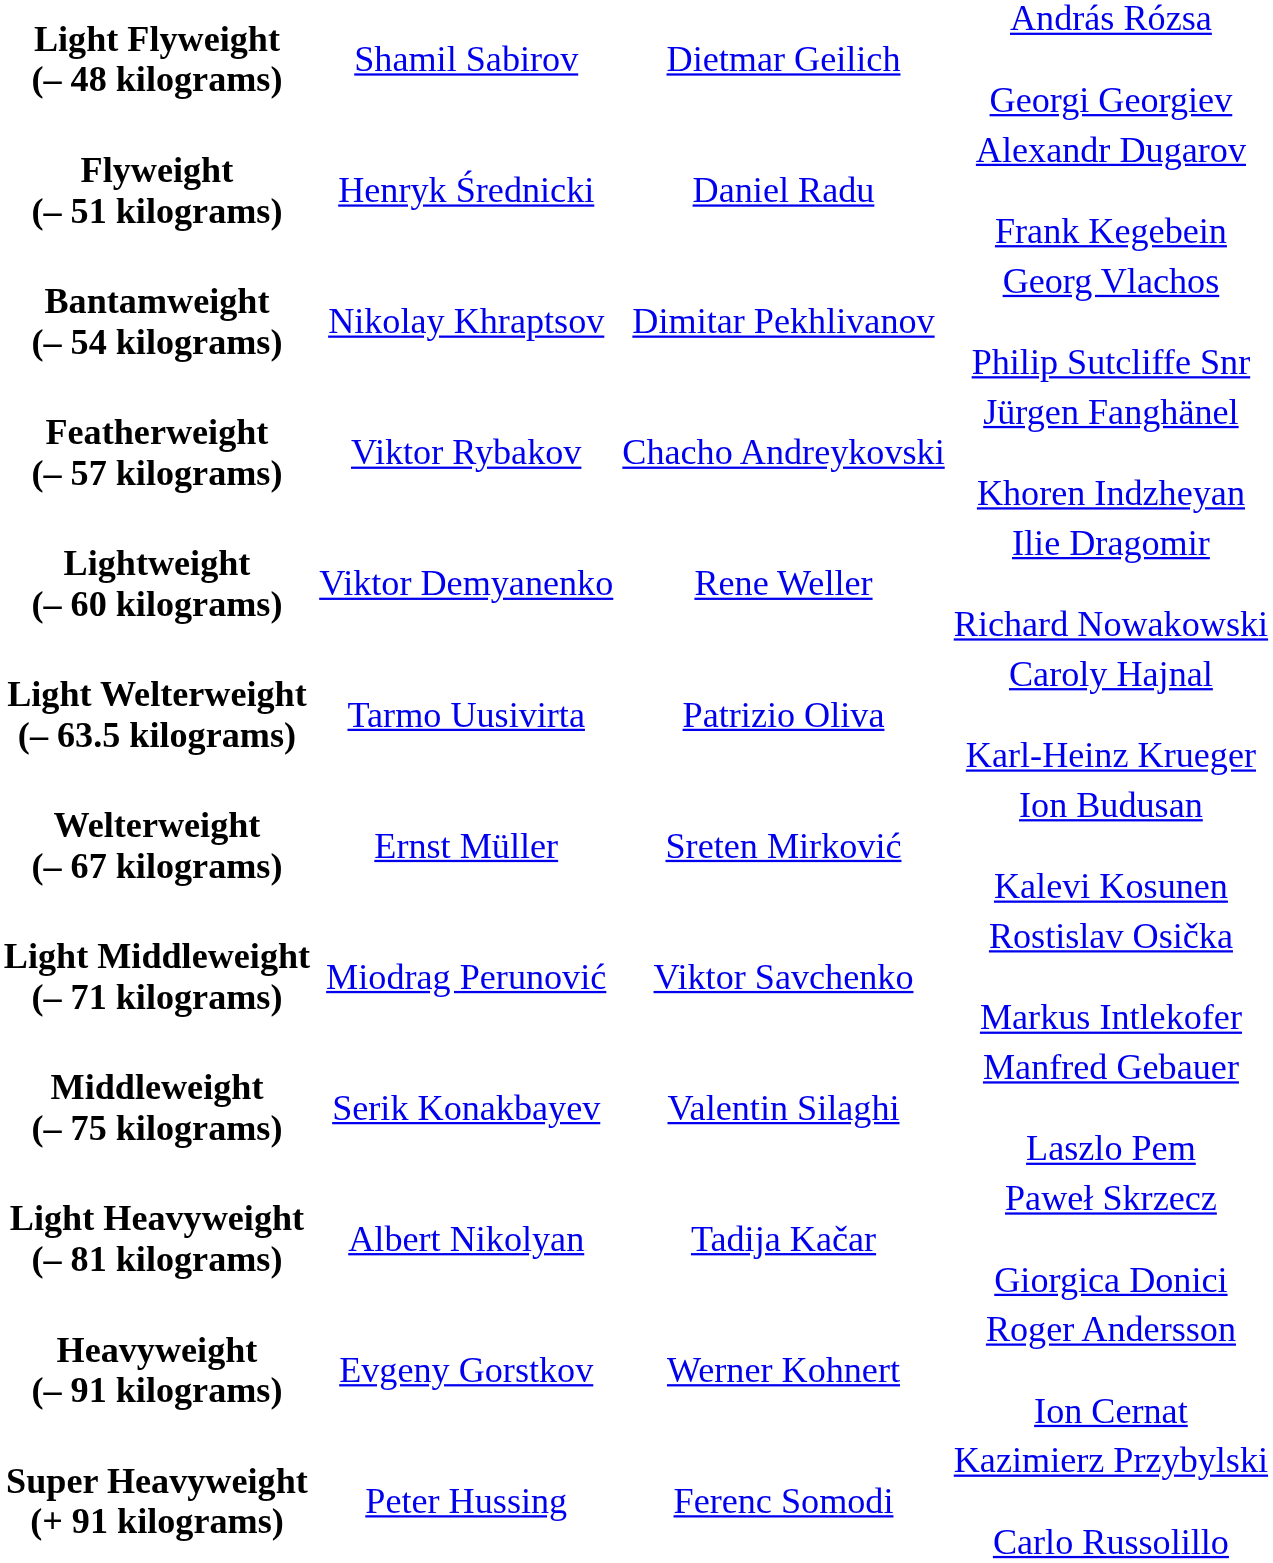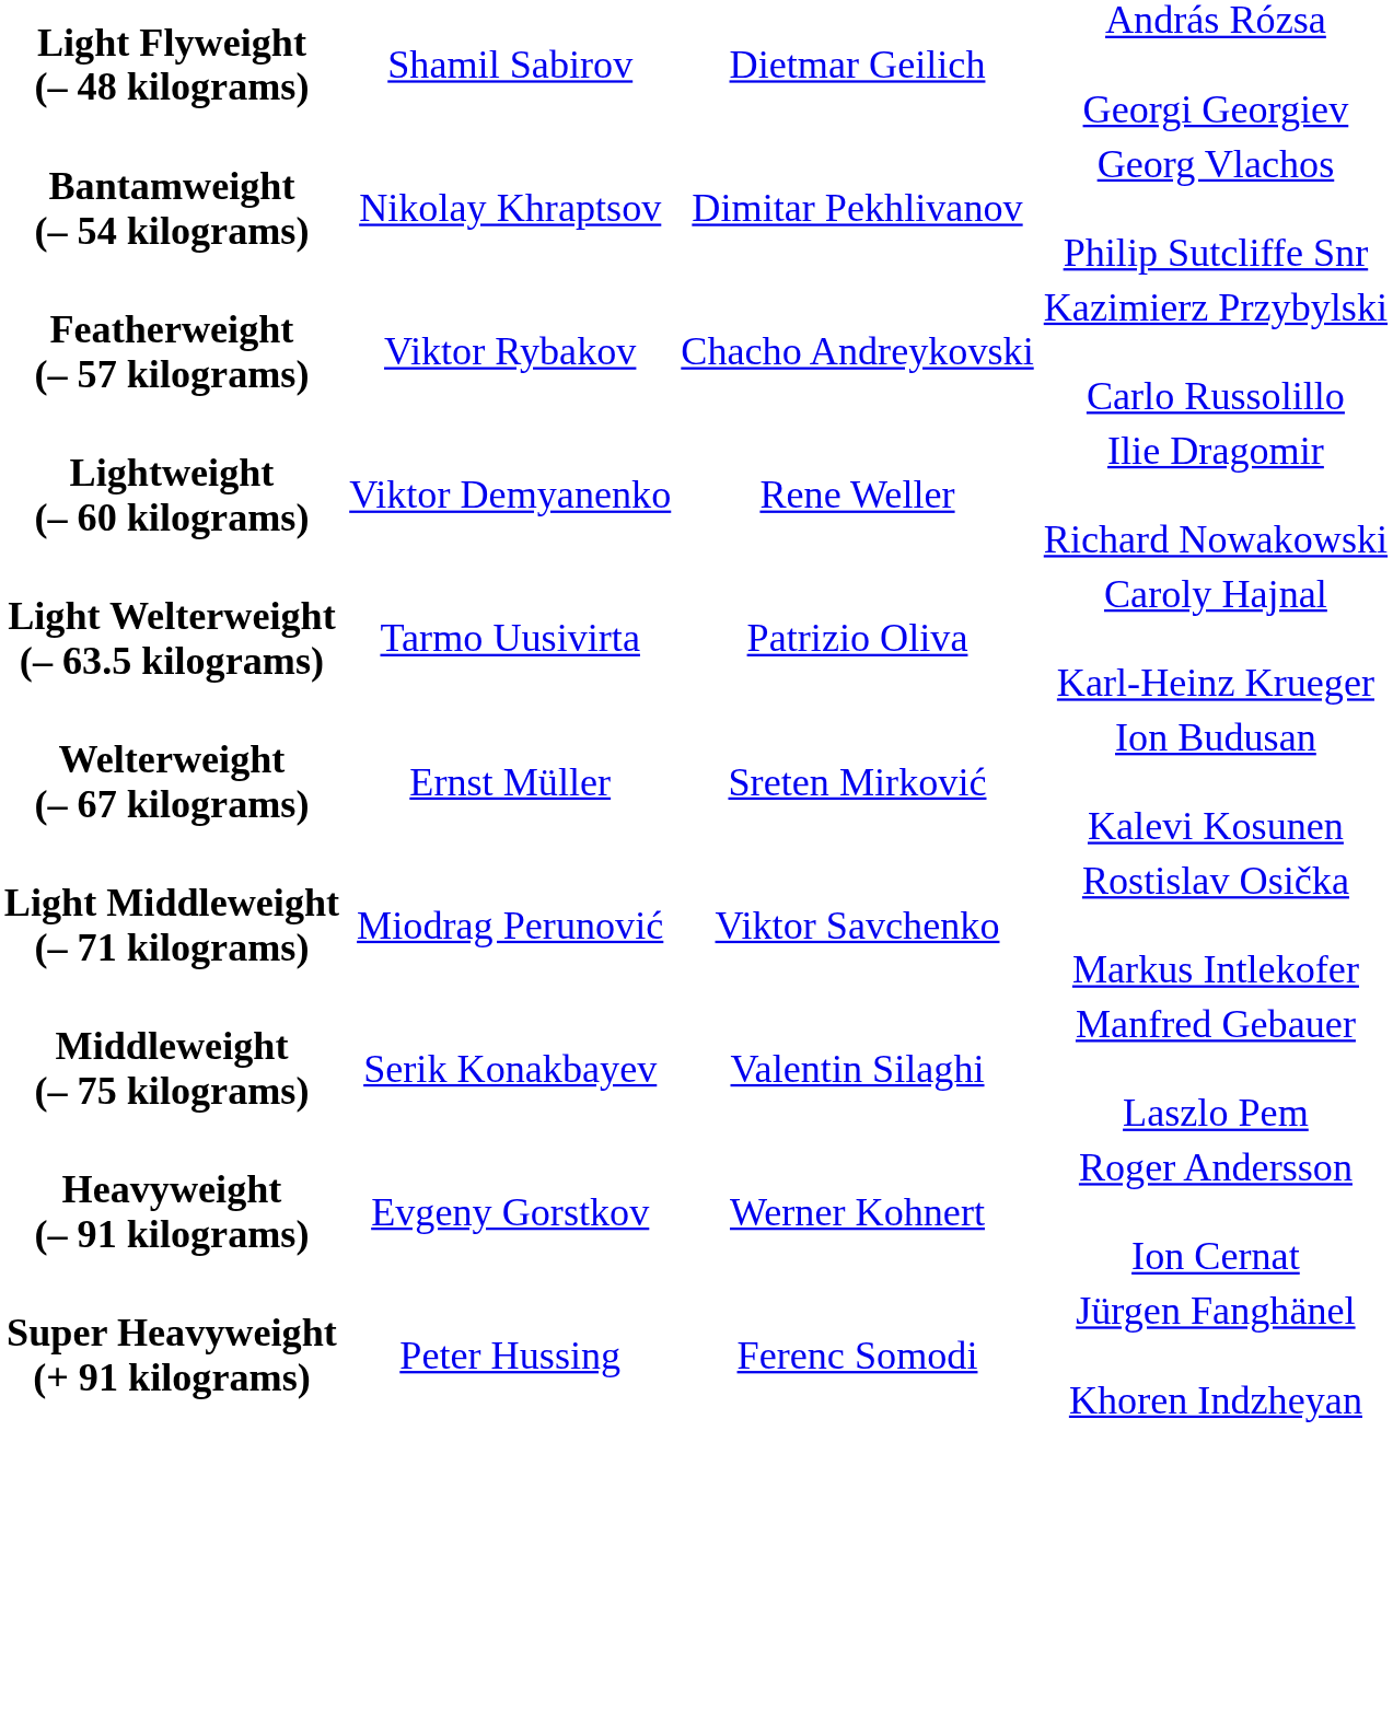 <table>
 <tr align="center">
 <td><strong>Light Flyweight<br>(– 48 kilograms)</strong></td>
 <td> <a href='#'>Shamil Sabirov</a><br></td>
 <td> <a href='#'>Dietmar Geilich</a><br></td>
 <td> <a href='#'>András Rózsa</a><br><br> <a href='#'>Georgi Georgiev</a><br></td>
-</tr>
-<tr align="center">
-<td><strong>Flyweight<br>(– 51 kilograms)</strong></td>
-<td> <a href='#'>Henryk Średnicki</a><br></td>
-<td> <a href='#'>Daniel Radu</a><br></td>
-<td> <a href='#'>Alexandr Dugarov</a><br><br> <a href='#'>Frank Kegebein</a><br></td>
 </tr>
 <tr align="center">
 <td><strong>Bantamweight<br>(– 54 kilograms)</strong></td>
 <td> <a href='#'>Nikolay Khraptsov</a><br></td>
 <td> <a href='#'>Dimitar Pekhlivanov</a><br></td>
 <td> <a href='#'>Georg Vlachos</a><br><br> <a href='#'>Philip Sutcliffe Snr</a><br></td>
 </tr>
 <tr align="center">
 <td><strong>Featherweight<br>(– 57 kilograms)</strong></td>
 <td> <a href='#'>Viktor Rybakov</a><br></td>
 <td> <a href='#'>Chacho Andreykovski</a><br></td>
-<td> <a href='#'>Jürgen Fanghänel</a><br><br> <a href='#'>Khoren Indzheyan</a><br></td>
+<td> <a href='#'>Kazimierz Przybylski</a><br><br> <a href='#'>Carlo Russolillo</a><br></td>
 </tr>
 <tr align="center">
 <td><strong>Lightweight<br>(– 60 kilograms)</strong></td>
 <td> <a href='#'>Viktor Demyanenko</a><br></td>
 <td> <a href='#'>Rene Weller</a><br></td>
 <td> <a href='#'>Ilie Dragomir</a><br><br> <a href='#'>Richard Nowakowski</a><br></td>
 </tr>
 <tr align="center">
 <td><strong>Light Welterweight<br>(– 63.5 kilograms)</strong></td>
 <td> <a href='#'>Tarmo Uusivirta</a><br></td>
 <td> <a href='#'>Patrizio Oliva</a><br></td>
 <td> <a href='#'>Caroly Hajnal</a><br><br> <a href='#'>Karl-Heinz Krueger</a><br></td>
 </tr>
 <tr align="center">
 <td><strong>Welterweight<br>(– 67 kilograms)</strong></td>
 <td> <a href='#'>Ernst Müller</a><br></td>
 <td> <a href='#'>Sreten Mirković</a><br></td>
 <td> <a href='#'>Ion Budusan</a><br><br> <a href='#'>Kalevi Kosunen</a><br></td>
 </tr>
 <tr align="center">
 <td><strong>Light Middleweight<br>(– 71 kilograms)</strong></td>
 <td> <a href='#'>Miodrag Perunović</a><br></td>
 <td> <a href='#'>Viktor Savchenko</a><br></td>
 <td> <a href='#'>Rostislav Osička</a><br><br> <a href='#'>Markus Intlekofer</a><br></td>
 </tr>
 <tr align="center">
 <td><strong>Middleweight<br>(– 75 kilograms)</strong></td>
 <td> <a href='#'>Serik Konakbayev</a><br></td>
 <td> <a href='#'>Valentin Silaghi</a><br></td>
 <td> <a href='#'>Manfred Gebauer</a><br><br> <a href='#'>Laszlo Pem</a><br></td>
 </tr>
 <tr align="center">
-<td><strong>Light Heavyweight<br>(– 81 kilograms)</strong></td>
-<td> <a href='#'>Albert Nikolyan</a><br></td>
-<td> <a href='#'>Tadija Kačar</a><br></td>
-<td> <a href='#'>Paweł Skrzecz</a><br><br> <a href='#'>Giorgica Donici</a><br></td>
-</tr>
-<tr align="center">
 <td><strong>Heavyweight<br>(– 91 kilograms)</strong></td>
 <td> <a href='#'>Evgeny Gorstkov</a><br></td>
 <td> <a href='#'>Werner Kohnert</a><br></td>
 <td> <a href='#'>Roger Andersson</a><br><br> <a href='#'>Ion Cernat</a><br></td>
 </tr>
 <tr align="center">
 <td><strong>Super Heavyweight<br>(+ 91 kilograms)</strong></td>
 <td> <a href='#'>Peter Hussing</a><br></td>
 <td> <a href='#'>Ferenc Somodi</a><br></td>
-<td> <a href='#'>Kazimierz Przybylski</a><br><br> <a href='#'>Carlo Russolillo</a><br></td>
+<td> <a href='#'>Jürgen Fanghänel</a><br><br> <a href='#'>Khoren Indzheyan</a><br></td>
 </tr>
 </table>
